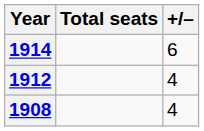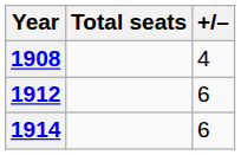 <table class="wikitable">
 <tr>
 <th>Year</th>
 <th>Total seats</th>
 <th>+/–</th>
 </tr>
 <tr>
+<th><a href='#'>1908</a></th>
+<td></td>
+<td> 4</td>
+</tr>
+<tr>
+<th><a href='#'>1912</a></th>
+<td></td>
+<td> 6</td>
+</tr>
+<tr>
 <th><a href='#'>1914</a></th>
 <td></td>
 <td> 6</td>
 </tr>
-<tr>
-<th><a href='#'>1912</a></th>
-<td></td>
-<td> 4</td>
-</tr>
-<tr>
-<th><a href='#'>1908</a></th>
-<td></td>
-<td> 4</td>
-</tr>
 </table>
